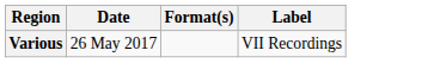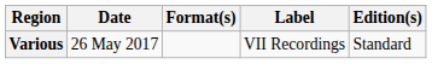 <table class="wikitable plainrowheaders">
 <tr>
 <th scope="col">Region</th>
 <th scope="col">Date</th>
 <th scope="col">Format(s)</th>
 <th scope="col">Label</th>
+<th scope="col">Edition(s)</th>
 </tr>
 <tr>
 <th scope="row">Various</th>
 <td>26 May 2017</td>
 <td></td>
 <td>VII Recordings</td>
+<td>Standard</td>
 </tr>
 </table>
